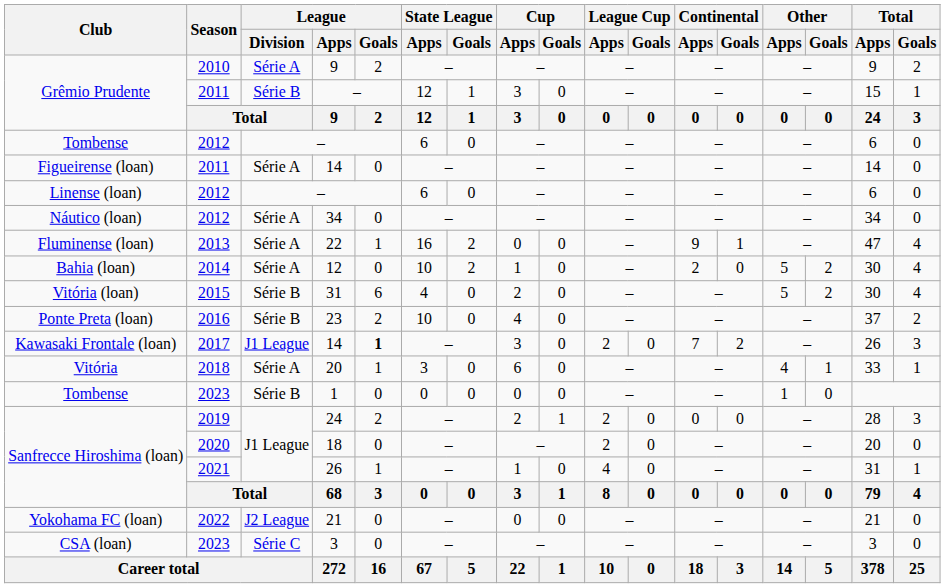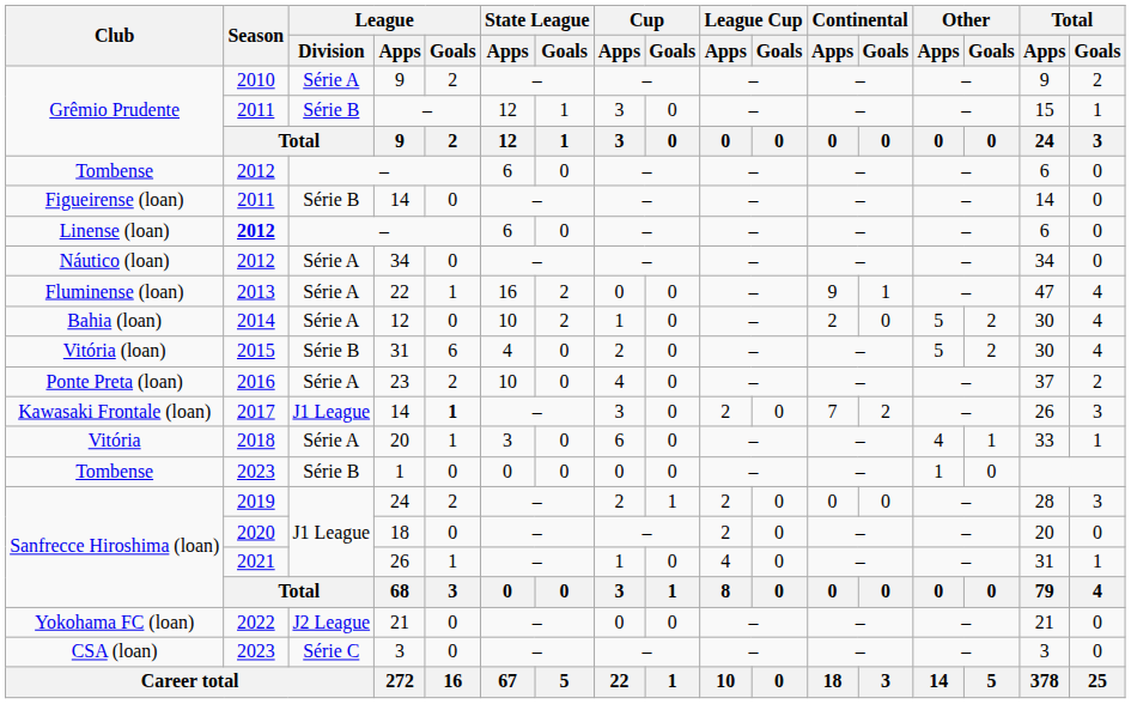 <table class="wikitable" style="text-align:center">
 <tr>
 <th rowspan="2">Club</th>
 <th rowspan="2">Season</th>
 <th colspan="3">League</th>
 <th colspan="2">State League</th>
 <th colspan="2">Cup</th>
 <th colspan="2">League Cup</th>
 <th colspan="2">Continental</th>
 <th colspan="2">Other</th>
 <th colspan="2">Total</th>
 </tr>
 <tr>
 <th>Division</th>
 <th>Apps</th>
 <th>Goals</th>
 <th>Apps</th>
 <th>Goals</th>
 <th>Apps</th>
 <th>Goals</th>
 <th>Apps</th>
 <th>Goals</th>
 <th>Apps</th>
 <th>Goals</th>
 <th>Apps</th>
 <th>Goals</th>
 <th>Apps</th>
 <th>Goals</th>
 </tr>
 <tr>
 <td rowspan="3"><a href='#'>Grêmio Prudente</a></td>
 <td><a href='#'>2010</a></td>
 <td><a href='#'>Série A</a></td>
 <td>9</td>
 <td>2</td>
 <td colspan="2">–</td>
 <td colspan="2">–</td>
 <td colspan="2">–</td>
 <td colspan="2">–</td>
 <td colspan="2">–</td>
 <td>9</td>
 <td>2</td>
 </tr>
 <tr>
 <td><a href='#'>2011</a></td>
 <td><a href='#'>Série B</a></td>
 <td colspan="2">–</td>
 <td>12</td>
 <td>1</td>
 <td>3</td>
 <td>0</td>
 <td colspan="2">–</td>
 <td colspan="2">–</td>
 <td colspan="2">–</td>
 <td>15</td>
 <td>1</td>
 </tr>
 <tr>
 <th colspan="2">Total</th>
 <th>9</th>
 <th>2</th>
 <th>12</th>
 <th>1</th>
 <th>3</th>
 <th>0</th>
 <th>0</th>
 <th>0</th>
 <th>0</th>
 <th>0</th>
 <th>0</th>
 <th>0</th>
 <th>24</th>
 <th>3</th>
 </tr>
 <tr>
 <td><a href='#'>Tombense</a></td>
 <td><a href='#'>2012</a></td>
 <td colspan="3">–</td>
 <td>6</td>
 <td>0</td>
 <td colspan="2">–</td>
 <td colspan="2">–</td>
 <td colspan="2">–</td>
 <td colspan="2">–</td>
 <td>6</td>
 <td>0</td>
 </tr>
 <tr>
 <td><a href='#'>Figueirense</a> (loan)</td>
 <td><a href='#'>2011</a></td>
-<td>Série A</td>
+<td>Série B</td>
 <td>14</td>
 <td>0</td>
 <td colspan="2">–</td>
 <td colspan="2">–</td>
 <td colspan="2">–</td>
 <td colspan="2">–</td>
 <td colspan="2">–</td>
 <td>14</td>
 <td>0</td>
 </tr>
 <tr>
 <td><a href='#'>Linense</a> (loan)</td>
-<td><a href='#'>2012</a></td>
+<td><strong><a href='#'>2012</a></strong></td>
 <td colspan="3">–</td>
 <td>6</td>
 <td>0</td>
 <td colspan="2">–</td>
 <td colspan="2">–</td>
 <td colspan="2">–</td>
 <td colspan="2">–</td>
 <td>6</td>
 <td>0</td>
 </tr>
 <tr>
 <td><a href='#'>Náutico</a> (loan)</td>
 <td><a href='#'>2012</a></td>
 <td>Série A</td>
 <td>34</td>
 <td>0</td>
 <td colspan="2">–</td>
 <td colspan="2">–</td>
 <td colspan="2">–</td>
 <td colspan="2">–</td>
 <td colspan="2">–</td>
 <td>34</td>
 <td>0</td>
 </tr>
 <tr>
 <td><a href='#'>Fluminense</a> (loan)</td>
 <td><a href='#'>2013</a></td>
 <td>Série A</td>
 <td>22</td>
 <td>1</td>
 <td>16</td>
 <td>2</td>
 <td>0</td>
 <td>0</td>
 <td colspan="2">–</td>
 <td>9</td>
 <td>1</td>
 <td colspan="2">–</td>
 <td>47</td>
 <td>4</td>
 </tr>
 <tr>
 <td><a href='#'>Bahia</a> (loan)</td>
 <td><a href='#'>2014</a></td>
 <td>Série A</td>
 <td>12</td>
 <td>0</td>
 <td>10</td>
 <td>2</td>
 <td>1</td>
 <td>0</td>
 <td colspan="2">–</td>
 <td>2</td>
 <td>0</td>
 <td>5</td>
 <td>2</td>
 <td>30</td>
 <td>4</td>
 </tr>
 <tr>
 <td><a href='#'>Vitória</a> (loan)</td>
 <td><a href='#'>2015</a></td>
 <td>Série B</td>
 <td>31</td>
 <td>6</td>
 <td>4</td>
 <td>0</td>
 <td>2</td>
 <td>0</td>
 <td colspan="2">–</td>
 <td colspan="2">–</td>
 <td>5</td>
 <td>2</td>
 <td>30</td>
 <td>4</td>
 </tr>
 <tr>
 <td><a href='#'>Ponte Preta</a> (loan)</td>
 <td><a href='#'>2016</a></td>
-<td>Série B</td>
+<td>Série A</td>
 <td>23</td>
 <td>2</td>
 <td>10</td>
 <td>0</td>
 <td>4</td>
 <td>0</td>
 <td colspan="2">–</td>
 <td colspan="2">–</td>
 <td colspan="2">–</td>
 <td>37</td>
 <td>2</td>
 </tr>
 <tr>
 <td><a href='#'>Kawasaki Frontale</a> (loan)</td>
 <td><a href='#'>2017</a></td>
 <td><a href='#'>J1 League</a></td>
 <td>14</td>
 <td><strong>1</strong></td>
 <td colspan="2">–</td>
 <td>3</td>
 <td>0</td>
 <td>2</td>
 <td>0</td>
 <td>7</td>
 <td>2</td>
 <td colspan="2">–</td>
 <td>26</td>
 <td>3</td>
 </tr>
 <tr>
 <td><a href='#'>Vitória</a></td>
 <td><a href='#'>2018</a></td>
 <td>Série A</td>
 <td>20</td>
 <td>1</td>
 <td>3</td>
 <td>0</td>
 <td>6</td>
 <td>0</td>
 <td colspan="2">–</td>
 <td colspan="2">–</td>
 <td>4</td>
 <td>1</td>
 <td>33</td>
 <td>1</td>
 </tr>
 <tr>
 <td><a href='#'>Tombense</a></td>
 <td><a href='#'>2023</a></td>
 <td>Série B</td>
 <td>1</td>
 <td>0</td>
 <td>0</td>
 <td>0</td>
 <td>0</td>
 <td>0</td>
 <td colspan="2">–</td>
 <td colspan="2">–</td>
 <td>1</td>
 <td>0</td>
 </tr>
 <tr>
 <td rowspan="4"><a href='#'>Sanfrecce Hiroshima</a> (loan)</td>
 <td><a href='#'>2019</a></td>
 <td rowspan="3">J1 League</td>
 <td>24</td>
 <td>2</td>
 <td colspan="2">–</td>
 <td>2</td>
 <td>1</td>
 <td>2</td>
 <td>0</td>
 <td>0</td>
 <td>0</td>
 <td colspan="2">–</td>
 <td>28</td>
 <td>3</td>
 </tr>
 <tr>
 <td><a href='#'>2020</a></td>
 <td>18</td>
 <td>0</td>
 <td colspan="2">–</td>
 <td colspan="2">–</td>
 <td>2</td>
 <td>0</td>
 <td colspan="2">–</td>
 <td colspan="2">–</td>
 <td>20</td>
 <td>0</td>
 </tr>
 <tr>
 <td><a href='#'>2021</a></td>
 <td>26</td>
 <td>1</td>
 <td colspan="2">–</td>
 <td>1</td>
 <td>0</td>
 <td>4</td>
 <td>0</td>
 <td colspan="2">–</td>
 <td colspan="2">–</td>
 <td>31</td>
 <td>1</td>
 </tr>
 <tr>
 <th colspan="2">Total</th>
 <th>68</th>
 <th>3</th>
 <th>0</th>
 <th>0</th>
 <th>3</th>
 <th>1</th>
 <th>8</th>
 <th>0</th>
 <th>0</th>
 <th>0</th>
 <th>0</th>
 <th>0</th>
 <th>79</th>
 <th>4</th>
 </tr>
 <tr>
 <td><a href='#'>Yokohama FC</a> (loan)</td>
 <td><a href='#'>2022</a></td>
 <td><a href='#'>J2 League</a></td>
 <td>21</td>
 <td>0</td>
 <td colspan="2">–</td>
 <td>0</td>
 <td>0</td>
 <td colspan="2">–</td>
 <td colspan="2">–</td>
 <td colspan="2">–</td>
 <td>21</td>
 <td>0</td>
 </tr>
 <tr>
 <td><a href='#'>CSA</a> (loan)</td>
 <td><a href='#'>2023</a></td>
 <td><a href='#'>Série C</a></td>
 <td>3</td>
 <td>0</td>
 <td colspan="2">–</td>
 <td colspan="2">–</td>
 <td colspan="2">–</td>
 <td colspan="2">–</td>
 <td colspan="2">–</td>
 <td>3</td>
 <td>0</td>
 </tr>
 <tr>
 <th colspan="3">Career total</th>
 <th>272</th>
 <th>16</th>
 <th>67</th>
 <th>5</th>
 <th>22</th>
 <th>1</th>
 <th>10</th>
 <th>0</th>
 <th>18</th>
 <th>3</th>
 <th>14</th>
 <th>5</th>
 <th>378</th>
 <th>25</th>
 </tr>
 </table>
